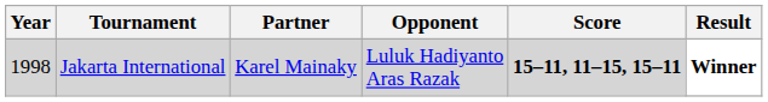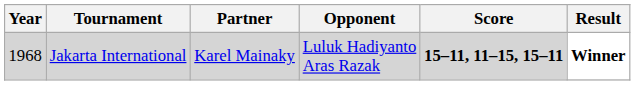 <table class="sortable wikitable" style="font-size: 90%">
 <tr>
 <th>Year</th>
 <th>Tournament</th>
 <th>Partner</th>
 <th>Opponent</th>
 <th>Score</th>
 <th>Result</th>
 </tr>
 <tr style="background:#D5D5D5">
-<td align="center">1998</td>
+<td align="center">1968</td>
 <td align="left"><a href='#'>Jakarta International</a></td>
 <td align="left"> <a href='#'>Karel Mainaky</a></td>
 <td align="left"> <a href='#'>Luluk Hadiyanto</a> <br>  <a href='#'>Aras Razak</a></td>
 <td align="left"><strong>15–11, 11–15, 15–11</strong></td>
 <td style="text-align:left; background:white"> <strong>Winner</strong></td>
 </tr>
 </table>
